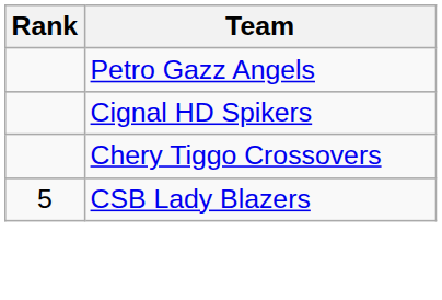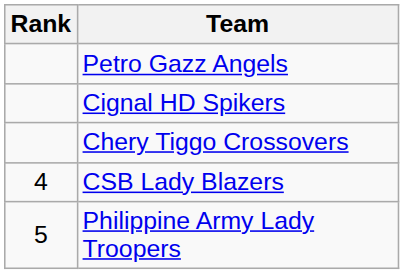 <table class="wikitable" style="text-align: center">
 <tr>
 <th width=>Rank</th>
 <th width=200>Team</th>
 </tr>
 <tr>
 <td></td>
 <td align="left"><a href='#'>Petro Gazz Angels</a></td>
 </tr>
 <tr>
 <td></td>
 <td align="left"><a href='#'>Cignal HD Spikers</a></td>
 </tr>
 <tr>
 <td></td>
 <td align="left"><a href='#'>Chery Tiggo Crossovers</a></td>
 </tr>
 <tr>
-<td>5</td>
+<td>4</td>
 <td align="left"><a href='#'>CSB Lady Blazers</a></td>
 </tr>
+<tr>
+<td>5</td>
+<td align="left"><a href='#'>Philippine Army Lady Troopers</a></td>
+</tr>
 </table>
